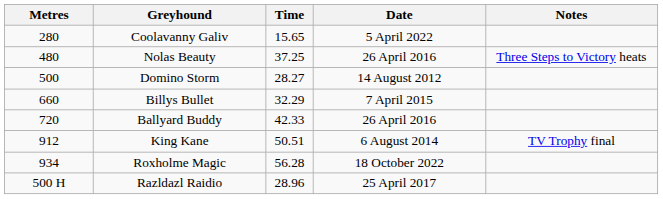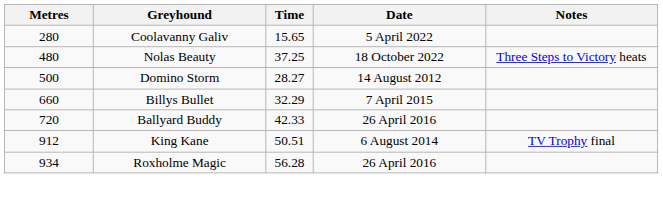 <table class="wikitable" style="font-size: 100%">
 <tr>
 <th width=100>Metres</th>
 <th width=200>Greyhound</th>
 <th width=50>Time</th>
 <th width=200>Date</th>
 <th width=200>Notes</th>
 </tr>
 <tr align=center>
 <td>280</td>
 <td>Coolavanny Galiv</td>
 <td>15.65</td>
 <td>5 April 2022</td>
 <td></td>
 </tr>
 <tr align=center>
 <td>480</td>
 <td>Nolas Beauty</td>
 <td>37.25</td>
-<td>26 April 2016</td>
+<td>18 October 2022</td>
 <td><a href='#'>Three Steps to Victory</a> heats</td>
 </tr>
 <tr align=center>
 <td>500</td>
 <td>Domino Storm</td>
 <td>28.27</td>
 <td>14 August 2012</td>
 <td></td>
 </tr>
 <tr align=center>
 <td>660</td>
 <td>Billys Bullet</td>
 <td>32.29</td>
 <td>7 April 2015</td>
 <td></td>
 </tr>
 <tr align=center>
 <td>720</td>
 <td>Ballyard Buddy</td>
 <td>42.33</td>
 <td>26 April 2016</td>
 <td></td>
 </tr>
 <tr align=center>
 <td>912</td>
 <td>King Kane</td>
 <td>50.51</td>
 <td>6 August 2014</td>
 <td><a href='#'>TV Trophy</a> final</td>
 </tr>
 <tr align=center>
 <td>934</td>
 <td>Roxholme Magic</td>
 <td>56.28</td>
-<td>18 October 2022</td>
-<td></td>
-</tr>
-<tr align=center>
-<td>500 H</td>
-<td>Razldazl Raidio</td>
-<td>28.96</td>
-<td>25 April 2017</td>
+<td>26 April 2016</td>
 <td></td>
 </tr>
 </table>
